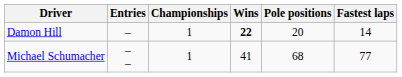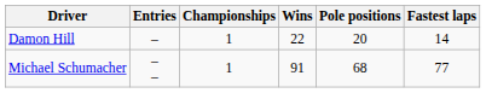 <table class="wikitable " style="font-size:100%; text-align:center;">
 <tr>
 <th>Driver</th>
 <th>Entries</th>
 <th>Championships</th>
 <th>Wins</th>
 <th>Pole positions</th>
 <th>Fastest laps</th>
 </tr>
 <tr>
 <td align=left> <a href='#'>Damon Hill</a></td>
 <td>–</td>
 <td>1</td>
-<td><strong>22</strong></td>
+<td>22</td>
 <td>20</td>
 <td>14</td>
 </tr>
 <tr>
 <td align=left> <a href='#'>Michael Schumacher</a></td>
 <td>–<br>–</td>
 <td>1</td>
-<td>41</td>
+<td>91</td>
 <td>68</td>
 <td>77</td>
 </tr>
 </table>
